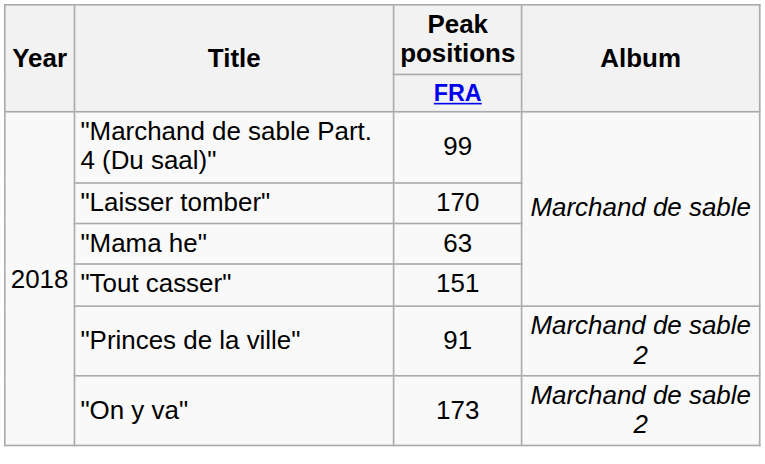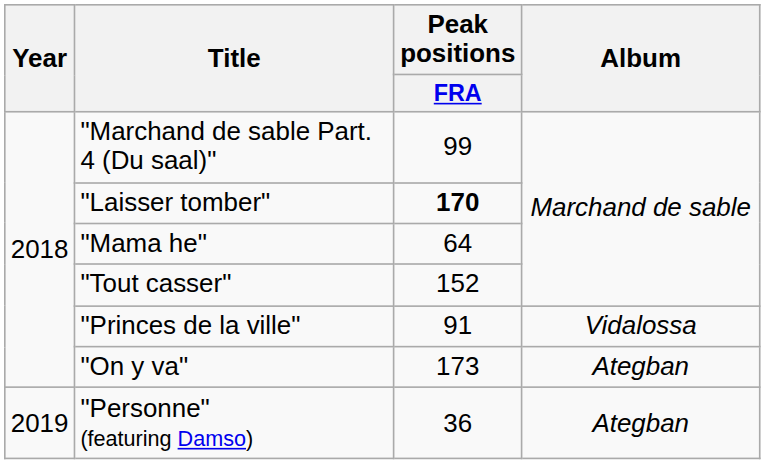 <table class="wikitable">
 <tr>
 <th align="center" rowspan="2" width="10">Year</th>
 <th align="center" rowspan="2" width="190">Title</th>
 <th align="center" colspan="1" width="20">Peak positions</th>
 <th align="center" rowspan="2" width="140">Album</th>
 </tr>
 <tr>
 <th scope="col" style="width:3em;font-size:90%;"><a href='#'>FRA</a><br></th>
 </tr>
 <tr>
 <td style="text-align:center;" rowspan=6>2018</td>
 <td>"Marchand de sable Part. 4 (Du saal)"</td>
 <td style="text-align:center;">99</td>
 <td style="text-align:center;" rowspan=4><em>Marchand de sable</em></td>
 </tr>
 <tr>
 <td>"Laisser tomber"</td>
-<td style="text-align:center;">170</td>
+<td style="text-align:center;"><strong>170</strong></td>
 </tr>
 <tr>
 <td>"Mama he"</td>
-<td style="text-align:center;">63</td>
+<td style="text-align:center;">64</td>
 </tr>
 <tr>
 <td>"Tout casser"<br></td>
-<td style="text-align:center;">151</td>
+<td style="text-align:center;">152</td>
 </tr>
 <tr>
 <td>"Princes de la ville"<br></td>
 <td style="text-align:center;">91</td>
-<td style="text-align:center;"><em>Marchand de sable 2</em></td>
+<td style="text-align:center;"><em>Vidalossa</em></td>
 </tr>
 <tr>
 <td>"On y va"</td>
 <td style="text-align:center;">173</td>
-<td style="text-align:center;"><em>Marchand de sable 2</em></td>
+<td style="text-align:center;"><em>Ategban</em></td>
+</tr>
+<tr>
+<td style="text-align:center;">2019</td>
+<td>"Personne"<br><small>(featuring <a href='#'>Damso</a>)</small></td>
+<td style="text-align:center;">36</td>
+<td style="text-align:center;"><em>Ategban</em></td>
 </tr>
 </table>
